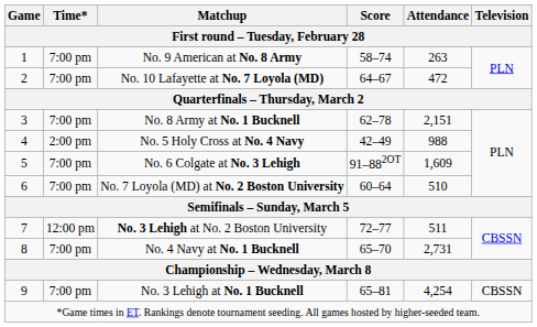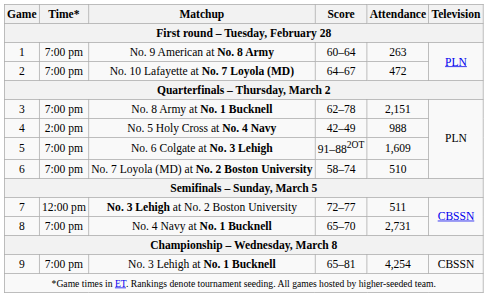 <table class="wikitable" style="text-align:center;font-size: 95%">
 <tr>
 <th>Game</th>
 <th>Time*</th>
 <th>Matchup</th>
 <th>Score</th>
 <th>Attendance</th>
 <th>Television</th>
 </tr>
 <tr>
 <th colspan=6>First round – Tuesday, February 28</th>
 </tr>
 <tr>
 <td>1</td>
 <td>7:00 pm</td>
 <td>No. 9 American at <strong>No. 8 Army</strong></td>
-<td>58–74</td>
+<td>60–64</td>
 <td>263</td>
 <td rowspan=2><a href='#'>PLN</a></td>
 </tr>
 <tr>
 <td>2</td>
 <td>7:00 pm</td>
 <td>No. 10 Lafayette at <strong>No. 7 Loyola (MD)</strong></td>
 <td>64–67</td>
 <td>472</td>
 </tr>
 <tr>
 <th colspan=6>Quarterfinals – Thursday, March 2</th>
 </tr>
 <tr>
 <td>3</td>
 <td>7:00 pm</td>
 <td>No. 8 Army at <strong>No. 1 Bucknell</strong></td>
 <td>62–78</td>
 <td>2,151</td>
 <td rowspan=4>PLN</td>
 </tr>
 <tr>
 <td>4</td>
 <td>2:00 pm</td>
 <td>No. 5 Holy Cross at <strong>No. 4 Navy</strong></td>
 <td>42–49</td>
 <td>988</td>
 </tr>
 <tr>
 <td>5</td>
 <td>7:00 pm</td>
 <td>No. 6 Colgate at <strong>No. 3 Lehigh</strong></td>
 <td>91–88<sup>2OT</sup></td>
 <td>1,609</td>
 </tr>
 <tr>
 <td>6</td>
 <td>7:00 pm</td>
 <td>No. 7 Loyola (MD) at <strong>No. 2 Boston University</strong></td>
-<td>60–64</td>
+<td>58–74</td>
 <td>510</td>
 </tr>
 <tr>
 <th colspan=6>Semifinals – Sunday, March 5</th>
 </tr>
 <tr>
 <td>7</td>
 <td>12:00 pm</td>
 <td><strong>No. 3 Lehigh</strong> at No. 2 Boston University</td>
 <td>72–77</td>
 <td>511</td>
 <td rowspan=2><a href='#'>CBSSN</a></td>
 </tr>
 <tr>
 <td>8</td>
 <td>7:00 pm</td>
 <td>No. 4 Navy at <strong>No. 1 Bucknell</strong></td>
 <td>65–70</td>
 <td>2,731</td>
 </tr>
 <tr>
 <th colspan=6>Championship – Wednesday, March 8</th>
 </tr>
 <tr>
 <td>9</td>
 <td>7:00 pm</td>
 <td>No. 3 Lehigh at <strong>No. 1 Bucknell</strong></td>
 <td>65–81</td>
 <td>4,254</td>
 <td>CBSSN</td>
 </tr>
 <tr>
 <td colspan=6><small>*Game times in <a href='#'>ET</a>. Rankings denote tournament seeding. All games hosted by higher-seeded team.</small></td>
 </tr>
 </table>
